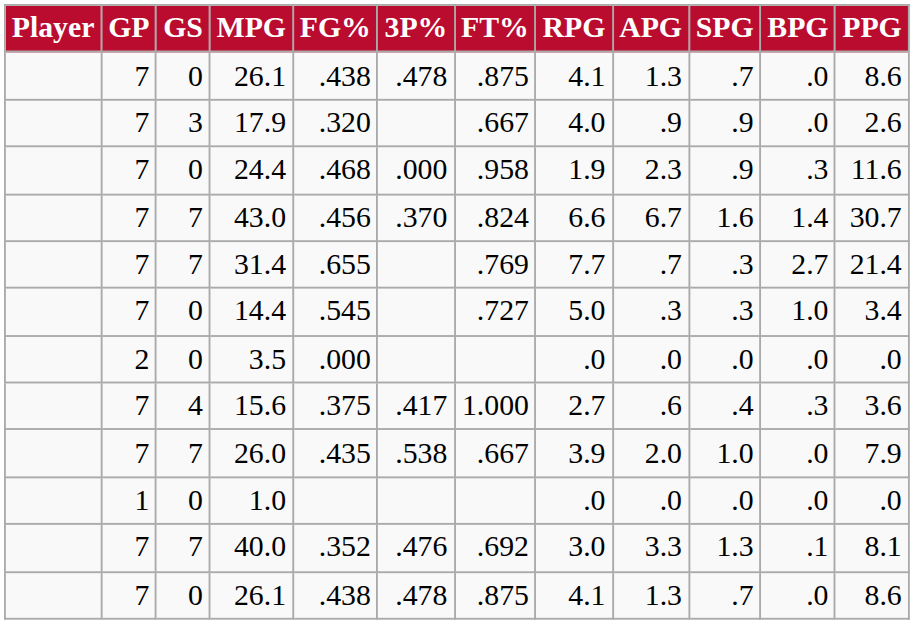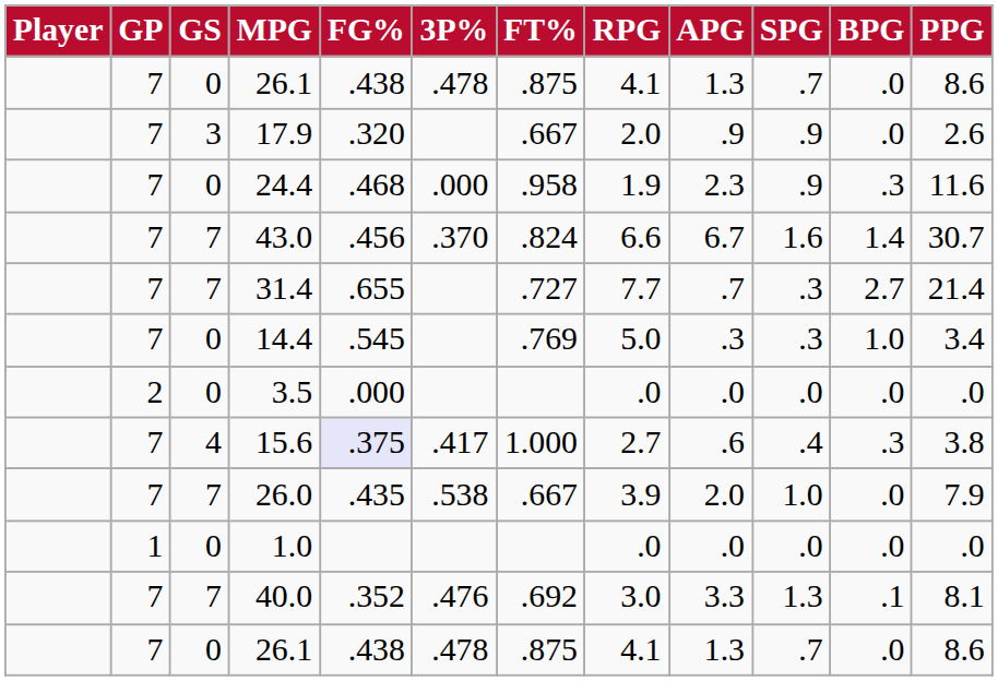 <table class="wikitable sortable" style="text-align:right;">
 <tr>
 <th style="background:#BA0C2F; color:#FFFFFF">Player</th>
 <th style="background:#BA0C2F; color:#FFFFFF">GP</th>
 <th style="background:#BA0C2F; color:#FFFFFF">GS</th>
 <th style="background:#BA0C2F; color:#FFFFFF">MPG</th>
 <th style="background:#BA0C2F; color:#FFFFFF">FG%</th>
 <th style="background:#BA0C2F; color:#FFFFFF">3P%</th>
 <th style="background:#BA0C2F; color:#FFFFFF">FT%</th>
 <th style="background:#BA0C2F; color:#FFFFFF">RPG</th>
 <th style="background:#BA0C2F; color:#FFFFFF">APG</th>
 <th style="background:#BA0C2F; color:#FFFFFF">SPG</th>
 <th style="background:#BA0C2F; color:#FFFFFF">BPG</th>
 <th style="background:#BA0C2F; color:#FFFFFF">PPG</th>
 </tr>
 <tr>
 <td style="text-align:left;"></td>
 <td>7</td>
 <td>0</td>
 <td>26.1</td>
 <td>.438</td>
 <td>.478</td>
 <td>.875</td>
 <td>4.1</td>
 <td>1.3</td>
 <td>.7</td>
 <td>.0</td>
 <td>8.6</td>
 </tr>
 <tr>
 <td style="text-align:left;"></td>
 <td>7</td>
 <td>3</td>
 <td>17.9</td>
 <td>.320</td>
 <td></td>
 <td>.667</td>
-<td>4.0</td>
+<td>2.0</td>
 <td>.9</td>
 <td>.9</td>
 <td>.0</td>
 <td>2.6</td>
 </tr>
 <tr>
 <td style="text-align:left;"></td>
 <td>7</td>
 <td>0</td>
 <td>24.4</td>
 <td>.468</td>
 <td>.000</td>
 <td>.958</td>
 <td>1.9</td>
 <td>2.3</td>
 <td>.9</td>
 <td>.3</td>
 <td>11.6</td>
 </tr>
 <tr>
 <td style="text-align:left;"></td>
 <td>7</td>
 <td>7</td>
 <td>43.0</td>
 <td>.456</td>
 <td>.370</td>
 <td>.824</td>
 <td>6.6</td>
 <td>6.7</td>
 <td>1.6</td>
 <td>1.4</td>
 <td>30.7</td>
 </tr>
 <tr>
 <td style="text-align:left;"></td>
 <td>7</td>
 <td>7</td>
 <td>31.4</td>
 <td>.655</td>
 <td></td>
-<td>.769</td>
+<td>.727</td>
 <td>7.7</td>
 <td>.7</td>
 <td>.3</td>
 <td>2.7</td>
 <td>21.4</td>
 </tr>
 <tr>
 <td style="text-align:left;"></td>
 <td>7</td>
 <td>0</td>
 <td>14.4</td>
 <td>.545</td>
 <td></td>
-<td>.727</td>
+<td>.769</td>
 <td>5.0</td>
 <td>.3</td>
 <td>.3</td>
 <td>1.0</td>
 <td>3.4</td>
 </tr>
 <tr>
 <td style="text-align:left;"></td>
 <td>2</td>
 <td>0</td>
 <td>3.5</td>
 <td>.000</td>
 <td></td>
 <td></td>
 <td>.0</td>
 <td>.0</td>
 <td>.0</td>
 <td>.0</td>
 <td>.0</td>
 </tr>
 <tr>
 <td style="text-align:left;"></td>
 <td>7</td>
 <td>4</td>
 <td>15.6</td>
-<td>.375</td>
+<td style="background: lavender;">.375</td>
 <td>.417</td>
 <td>1.000</td>
 <td>2.7</td>
 <td>.6</td>
 <td>.4</td>
 <td>.3</td>
-<td>3.6</td>
+<td>3.8</td>
 </tr>
 <tr>
 <td style="text-align:left;"></td>
 <td>7</td>
 <td>7</td>
 <td>26.0</td>
 <td>.435</td>
 <td>.538</td>
 <td>.667</td>
 <td>3.9</td>
 <td>2.0</td>
 <td>1.0</td>
 <td>.0</td>
 <td>7.9</td>
 </tr>
 <tr>
 <td style="text-align:left;"></td>
 <td>1</td>
 <td>0</td>
 <td>1.0</td>
 <td></td>
 <td></td>
 <td></td>
 <td>.0</td>
 <td>.0</td>
 <td>.0</td>
 <td>.0</td>
 <td>.0</td>
 </tr>
 <tr>
 <td style="text-align:left;"></td>
 <td>7</td>
 <td>7</td>
 <td>40.0</td>
 <td>.352</td>
 <td>.476</td>
 <td>.692</td>
 <td>3.0</td>
 <td>3.3</td>
 <td>1.3</td>
 <td>.1</td>
 <td>8.1</td>
 </tr>
 <tr>
 <td style="text-align:left;"></td>
 <td>7</td>
 <td>0</td>
 <td>26.1</td>
 <td>.438</td>
 <td>.478</td>
 <td>.875</td>
 <td>4.1</td>
 <td>1.3</td>
 <td>.7</td>
 <td>.0</td>
 <td>8.6</td>
 </tr>
 </table>
